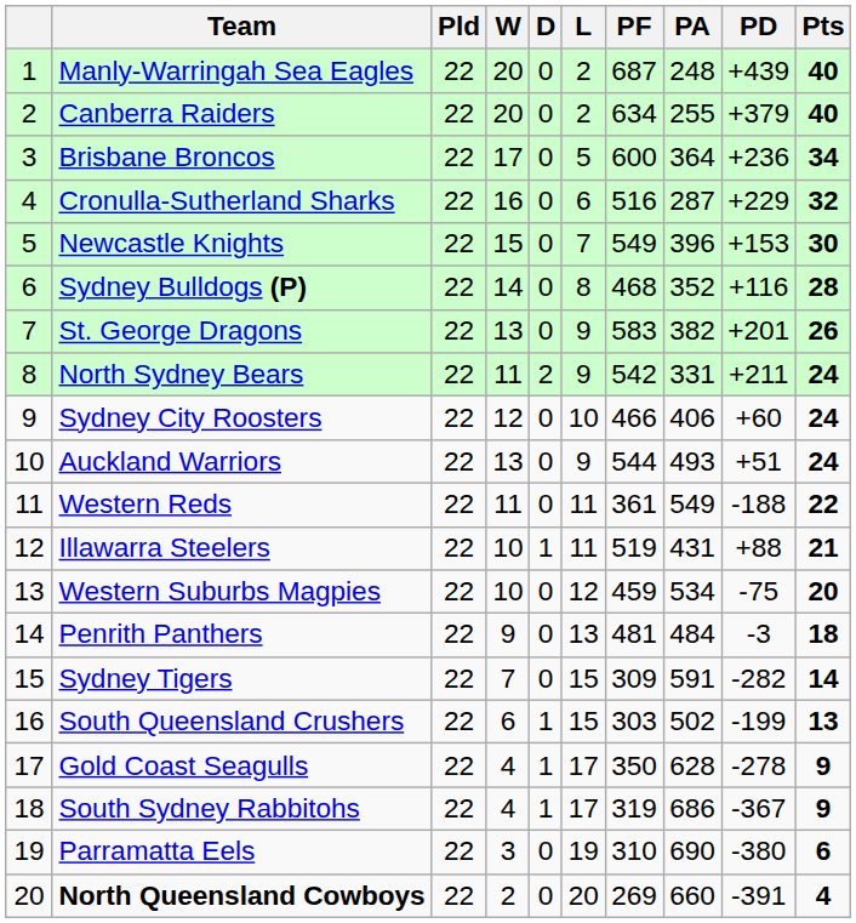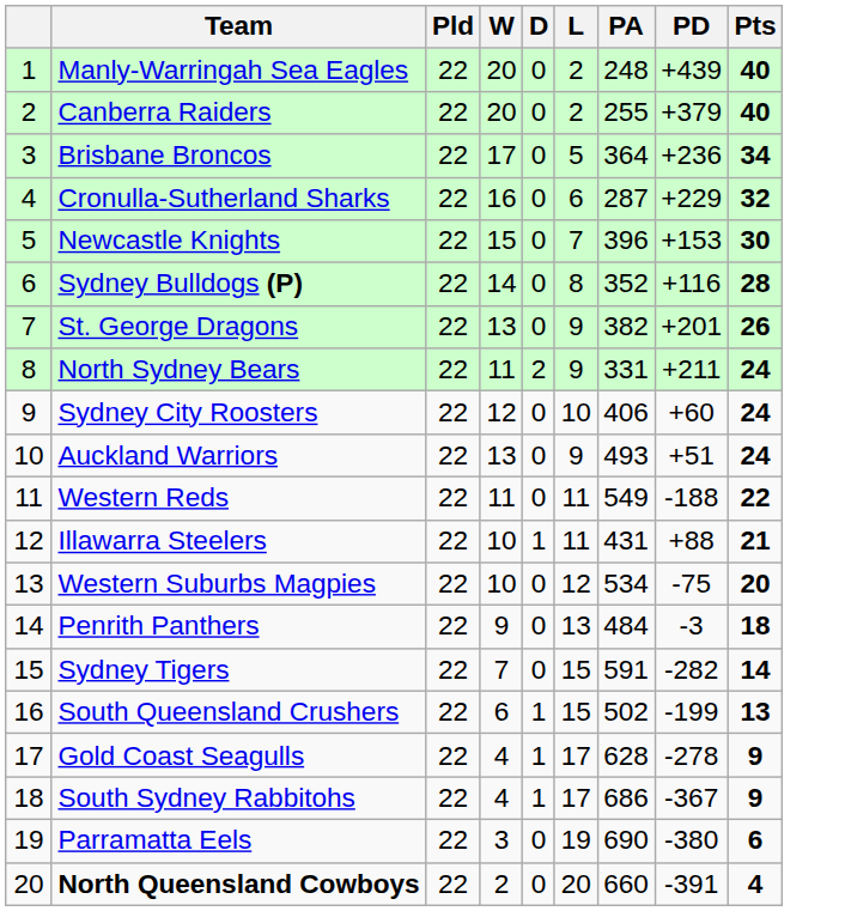 <table class="wikitable" style="text-align:center;">
 <tr>
 <th style="width:20px;" abbr="Position×"></th>
 <th>Team</th>
 <th abbr="Played">Pld</th>
 <th abbr="Won">W</th>
 <th abbr="Drawn">D</th>
 <th abbr="Lost">L</th>
-<th abbr="Points for">PF</th>
 <th abbr="Points against">PA</th>
 <th abbr="Points difference">PD</th>
 <th abbr="Points">Pts</th>
 </tr>
 <tr style="background:#cfc;">
 <td>1</td>
 <td style="text-align:left;"> <a href='#'>Manly-Warringah Sea Eagles</a></td>
 <td>22</td>
 <td>20</td>
 <td>0</td>
 <td>2</td>
-<td>687</td>
 <td>248</td>
 <td>+439</td>
 <td><strong>40</strong></td>
 </tr>
 <tr style="background:#cfc;">
 <td>2</td>
 <td style="text-align:left;"> <a href='#'>Canberra Raiders</a></td>
 <td>22</td>
 <td>20</td>
 <td>0</td>
 <td>2</td>
-<td>634</td>
 <td>255</td>
 <td>+379</td>
 <td><strong>40</strong></td>
 </tr>
 <tr style="background:#cfc;">
 <td>3</td>
 <td style="text-align:left;"> <a href='#'>Brisbane Broncos</a></td>
 <td>22</td>
 <td>17</td>
 <td>0</td>
 <td>5</td>
-<td>600</td>
 <td>364</td>
 <td>+236</td>
 <td><strong>34</strong></td>
 </tr>
 <tr style="background:#cfc;">
 <td>4</td>
 <td style="text-align:left;"> <a href='#'>Cronulla-Sutherland Sharks</a></td>
 <td>22</td>
 <td>16</td>
 <td>0</td>
 <td>6</td>
-<td>516</td>
 <td>287</td>
 <td>+229</td>
 <td><strong>32</strong></td>
 </tr>
 <tr style="background:#cfc;">
 <td>5</td>
 <td style="text-align:left;"> <a href='#'>Newcastle Knights</a></td>
 <td>22</td>
 <td>15</td>
 <td>0</td>
 <td>7</td>
-<td>549</td>
 <td>396</td>
 <td>+153</td>
 <td><strong>30</strong></td>
 </tr>
 <tr style="background:#cfc;">
 <td>6</td>
 <td style="text-align:left;"> <a href='#'>Sydney Bulldogs</a> <strong>(P)</strong></td>
 <td>22</td>
 <td>14</td>
 <td>0</td>
 <td>8</td>
-<td>468</td>
 <td>352</td>
 <td>+116</td>
 <td><strong>28</strong></td>
 </tr>
 <tr style="background:#cfc;">
 <td>7</td>
 <td style="text-align:left;"> <a href='#'>St. George Dragons</a></td>
 <td>22</td>
 <td>13</td>
 <td>0</td>
 <td>9</td>
-<td>583</td>
 <td>382</td>
 <td>+201</td>
 <td><strong>26</strong></td>
 </tr>
 <tr style="background:#cfc;">
 <td>8</td>
 <td style="text-align:left;"> <a href='#'>North Sydney Bears</a></td>
 <td>22</td>
 <td>11</td>
 <td>2</td>
 <td>9</td>
-<td>542</td>
 <td>331</td>
 <td>+211</td>
 <td><strong>24</strong></td>
 </tr>
 <tr>
 <td>9</td>
 <td style="text-align:left;"> <a href='#'>Sydney City Roosters</a></td>
 <td>22</td>
 <td>12</td>
 <td>0</td>
 <td>10</td>
-<td>466</td>
 <td>406</td>
 <td>+60</td>
 <td><strong>24</strong></td>
 </tr>
 <tr>
 <td>10</td>
 <td style="text-align:left;"> <a href='#'>Auckland Warriors</a></td>
 <td>22</td>
 <td>13</td>
 <td>0</td>
 <td>9</td>
-<td>544</td>
 <td>493</td>
 <td>+51</td>
 <td><strong>24</strong></td>
 </tr>
 <tr>
 <td>11</td>
 <td style="text-align:left;"> <a href='#'>Western Reds</a></td>
 <td>22</td>
 <td>11</td>
 <td>0</td>
 <td>11</td>
-<td>361</td>
 <td>549</td>
 <td>-188</td>
 <td><strong>22</strong></td>
 </tr>
 <tr>
 <td>12</td>
 <td style="text-align:left;"> <a href='#'>Illawarra Steelers</a></td>
 <td>22</td>
 <td>10</td>
 <td>1</td>
 <td>11</td>
-<td>519</td>
 <td>431</td>
 <td>+88</td>
 <td><strong>21</strong></td>
 </tr>
 <tr>
 <td>13</td>
 <td style="text-align:left;"> <a href='#'>Western Suburbs Magpies</a></td>
 <td>22</td>
 <td>10</td>
 <td>0</td>
 <td>12</td>
-<td>459</td>
 <td>534</td>
 <td>-75</td>
 <td><strong>20</strong></td>
 </tr>
 <tr>
 <td>14</td>
 <td style="text-align:left;"> <a href='#'>Penrith Panthers</a></td>
 <td>22</td>
 <td>9</td>
 <td>0</td>
 <td>13</td>
-<td>481</td>
 <td>484</td>
 <td>-3</td>
 <td><strong>18</strong></td>
 </tr>
 <tr>
 <td>15</td>
 <td style="text-align:left;"> <a href='#'>Sydney Tigers</a></td>
 <td>22</td>
 <td>7</td>
 <td>0</td>
 <td>15</td>
-<td>309</td>
 <td>591</td>
 <td>-282</td>
 <td><strong>14</strong></td>
 </tr>
 <tr>
 <td>16</td>
 <td style="text-align:left;"> <a href='#'>South Queensland Crushers</a></td>
 <td>22</td>
 <td>6</td>
 <td>1</td>
 <td>15</td>
-<td>303</td>
 <td>502</td>
 <td>-199</td>
 <td><strong>13</strong></td>
 </tr>
 <tr>
 <td>17</td>
 <td style="text-align:left;"> <a href='#'>Gold Coast Seagulls</a></td>
 <td>22</td>
 <td>4</td>
 <td>1</td>
 <td>17</td>
-<td>350</td>
 <td>628</td>
 <td>-278</td>
 <td><strong>9</strong></td>
 </tr>
 <tr>
 <td>18</td>
 <td style="text-align:left;"> <a href='#'>South Sydney Rabbitohs</a></td>
 <td>22</td>
 <td>4</td>
 <td>1</td>
 <td>17</td>
-<td>319</td>
 <td>686</td>
 <td>-367</td>
 <td><strong>9</strong></td>
 </tr>
 <tr>
 <td>19</td>
 <td style="text-align:left;"> <a href='#'>Parramatta Eels</a></td>
 <td>22</td>
 <td>3</td>
 <td>0</td>
 <td>19</td>
-<td>310</td>
 <td>690</td>
 <td>-380</td>
 <td><strong>6</strong></td>
 </tr>
 <tr>
 <td>20</td>
 <td style="text-align:left;"><strong> North Queensland Cowboys</strong></td>
 <td>22</td>
 <td>2</td>
 <td>0</td>
 <td>20</td>
-<td>269</td>
 <td>660</td>
 <td>-391</td>
 <td><strong>4</strong></td>
 </tr>
 </table>
